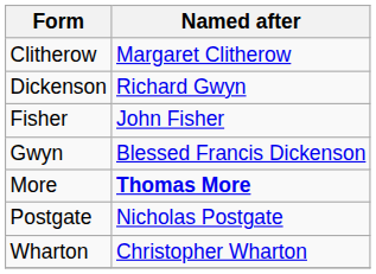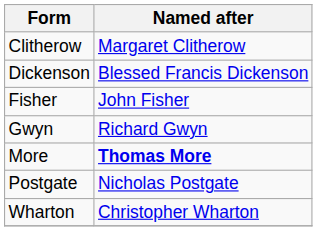 <table class="wikitable">
 <tr>
 <th>Form</th>
 <th>Named after</th>
 </tr>
 <tr>
 <td>Clitherow</td>
 <td><a href='#'>Margaret Clitherow</a></td>
 </tr>
 <tr>
 <td>Dickenson</td>
-<td><a href='#'>Richard Gwyn</a></td>
+<td><a href='#'>Blessed Francis Dickenson</a></td>
 </tr>
 <tr>
 <td>Fisher</td>
 <td><a href='#'>John Fisher</a></td>
 </tr>
 <tr>
 <td>Gwyn</td>
-<td><a href='#'>Blessed Francis Dickenson</a></td>
+<td><a href='#'>Richard Gwyn</a></td>
 </tr>
 <tr>
 <td>More</td>
 <td><strong><a href='#'>Thomas More</a></strong></td>
 </tr>
 <tr>
 <td>Postgate</td>
 <td><a href='#'>Nicholas Postgate</a></td>
 </tr>
 <tr>
 <td>Wharton</td>
 <td><a href='#'>Christopher Wharton</a></td>
 </tr>
 <tr>
 </tr>
 </table>
